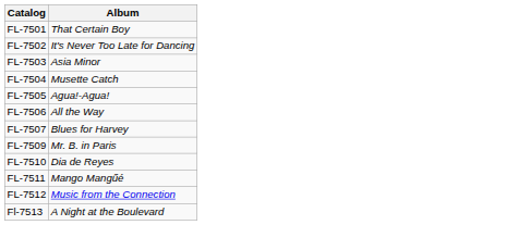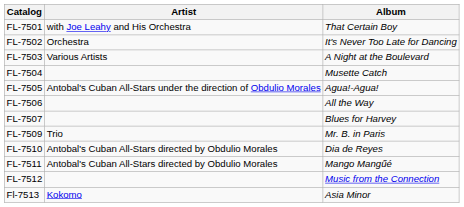 <table class="wikitable sortable">
 <tr>
 <th>Catalog</th>
+<th>Artist</th>
 <th>Album</th>
 </tr>
 <tr>
 <td>FL-7501</td>
+<td> with <a href='#'>Joe Leahy</a> and His Orchestra</td>
 <td><em>That Certain Boy</em></td>
 </tr>
 <tr>
 <td>FL-7502</td>
+<td> Orchestra</td>
 <td><em>It's Never Too Late for Dancing</em></td>
 </tr>
 <tr>
 <td>FL-7503</td>
-<td><em>Asia Minor</em></td>
+<td>Various Artists</td>
+<td><em>A Night at the Boulevard</em></td>
 </tr>
 <tr>
 <td>FL-7504</td>
+<td></td>
 <td><em>Musette Catch</em></td>
 </tr>
 <tr>
 <td>FL-7505</td>
+<td>Antobal's Cuban All-Stars under the direction of <a href='#'>Obdulio Morales</a></td>
 <td><em>Agua!-Agua!</em></td>
 </tr>
 <tr>
 <td>FL-7506</td>
+<td></td>
 <td><em>All the Way</em></td>
 </tr>
 <tr>
 <td>FL-7507</td>
+<td></td>
 <td><em>Blues for Harvey</em></td>
 </tr>
 <tr>
 <td>FL-7509</td>
+<td> Trio</td>
 <td><em>Mr. B. in Paris</em></td>
 </tr>
 <tr>
 <td>FL-7510</td>
+<td>Antobal's Cuban All-Stars directed by Obdulio Morales</td>
 <td><em>Dia de Reyes</em></td>
 </tr>
 <tr>
 <td>FL-7511</td>
+<td>Antobal's Cuban All-Stars directed by Obdulio Morales</td>
 <td><em>Mango Mangűé</em></td>
 </tr>
 <tr>
 <td>FL-7512</td>
+<td></td>
 <td><em><a href='#'>Music from the Connection</a></em></td>
 </tr>
 <tr>
 <td>Fl-7513</td>
-<td><em>A Night at the Boulevard</em></td>
+<td><a href='#'>Kokomo</a></td>
+<td><em>Asia Minor</em></td>
 </tr>
 </table>
